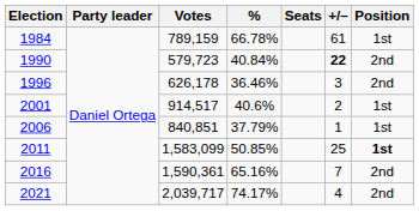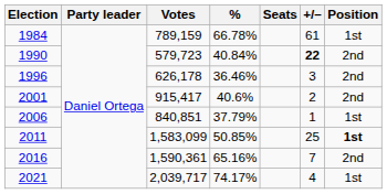 <table class=wikitable style=text-align:center>
 <tr>
 <th><strong>Election</strong></th>
 <th>Party leader</th>
 <th scope="col"><strong>Votes</strong></th>
 <th scope="col"><strong>%</strong></th>
 <th scope="col">Seats</th>
 <th>+/–</th>
 <th><strong>Position</strong></th>
 </tr>
 <tr>
 <td><a href='#'>1984</a></td>
 <td rowspan="8"><a href='#'>Daniel Ortega</a></td>
 <td>789,159</td>
 <td>66.78%</td>
 <td></td>
 <td> 61</td>
 <td> 1st</td>
 </tr>
 <tr>
 <td><a href='#'>1990</a></td>
 <td>579,723</td>
 <td>40.84%</td>
 <td></td>
 <td><strong> 22</strong></td>
 <td> 2nd</td>
 </tr>
 <tr>
 <td><a href='#'>1996</a></td>
 <td>626,178</td>
 <td>36.46%</td>
 <td></td>
 <td> 3</td>
 <td> 2nd</td>
 </tr>
 <tr>
 <td><a href='#'>2001</a></td>
-<td>914,517</td>
+<td>915,417</td>
 <td>40.6%</td>
 <td></td>
 <td> 2</td>
-<td> 1st</td>
+<td> 2nd</td>
 </tr>
 <tr>
 <td><a href='#'>2006</a></td>
 <td>840,851</td>
 <td>37.79%</td>
 <td></td>
 <td> 1</td>
 <td> 1st</td>
 </tr>
 <tr>
 <td><a href='#'>2011</a></td>
 <td>1,583,099</td>
 <td>50.85%</td>
 <td></td>
 <td> 25</td>
 <td><strong> 1st</strong></td>
 </tr>
 <tr>
 <td><a href='#'>2016</a></td>
 <td>1,590,361</td>
 <td>65.16%</td>
 <td></td>
 <td> 7</td>
 <td> 2nd</td>
 </tr>
 <tr>
 <td><a href='#'>2021</a></td>
 <td>2,039,717</td>
 <td>74.17%</td>
 <td></td>
 <td> 4</td>
-<td> 2nd</td>
+<td> 1st</td>
 </tr>
 </table>
